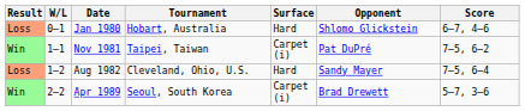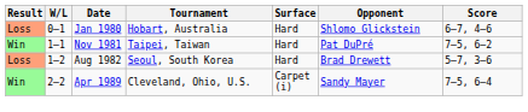 <table class="sortable wikitable">
 <tr>
 <th style="width:40px">Result</th>
 <th style="width:30px" class="unsortable">W/L</th>
 <th style="width:65px">Date</th>
 <th style="width:190px">Tournament</th>
 <th style="width:50px">Surface</th>
 <th style="width:160px">Opponent</th>
 <th style="width:100px" class="unsortable">Score</th>
 </tr>
 <tr>
 <td style="background:#ffa07a;">Loss</td>
 <td>0–1</td>
 <td><a href='#'>Jan 1980</a></td>
 <td><a href='#'>Hobart</a>, Australia</td>
 <td>Hard</td>
 <td> <a href='#'>Shlomo Glickstein</a></td>
 <td>6–7, 4–6</td>
 </tr>
 <tr>
 <td style="background:#98fb98;">Win</td>
 <td>1–1</td>
 <td><a href='#'>Nov 1981</a></td>
 <td><a href='#'>Taipei</a>, Taiwan</td>
-<td>Carpet (i)</td>
+<td>Hard</td>
 <td> <a href='#'>Pat DuPré</a></td>
 <td>7–5, 6–2</td>
 </tr>
 <tr>
 <td style="background:#ffa07a;">Loss</td>
 <td>1–2</td>
 <td>Aug 1982</td>
-<td>Cleveland, Ohio, U.S.</td>
+<td><a href='#'>Seoul</a>, South Korea</td>
 <td>Hard</td>
-<td> <a href='#'>Sandy Mayer</a></td>
-<td>7–5, 6–4</td>
+<td> <a href='#'>Brad Drewett</a></td>
+<td>5–7, 3–6</td>
 </tr>
 <tr>
 <td style="background:#98fb98;">Win</td>
 <td>2–2</td>
 <td><a href='#'>Apr 1989</a></td>
-<td><a href='#'>Seoul</a>, South Korea</td>
+<td>Cleveland, Ohio, U.S.</td>
 <td>Carpet (i)</td>
-<td> <a href='#'>Brad Drewett</a></td>
-<td>5–7, 3–6</td>
+<td> <a href='#'>Sandy Mayer</a></td>
+<td>7–5, 6–4</td>
 </tr>
 </table>
